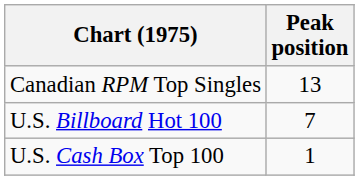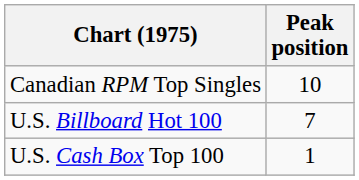 <table class="wikitable sortable">
 <tr>
 <th align="left">Chart (1975)</th>
 <th align="left">Peak<br>position</th>
 </tr>
 <tr>
 <td align="left">Canadian <em>RPM</em> Top Singles</td>
-<td style="text-align:center;">13</td>
+<td style="text-align:center;">10</td>
 </tr>
 <tr>
 <td align="left">U.S. <em><a href='#'>Billboard</a></em> <a href='#'>Hot 100</a></td>
 <td style="text-align:center;">7</td>
 </tr>
 <tr>
 <td align="left">U.S. <em><a href='#'>Cash Box</a></em> Top 100</td>
 <td style="text-align:center;">1</td>
 </tr>
 </table>
